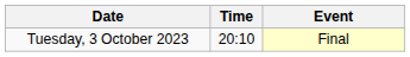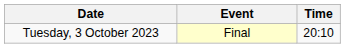 <table class = "wikitable" style="text-align:center;">
 <tr>
 <th width=220>Date</th>
+<th width=150>Event</th>
 <th width=50>Time</th>
-<th width=150>Event</th>
 </tr>
 <tr>
 <td>Tuesday, 3 October 2023</td>
+<td bgcolor=ffffcc>Final</td>
 <td>20:10</td>
-<td bgcolor=ffffcc>Final</td>
 </tr>
 </table>
